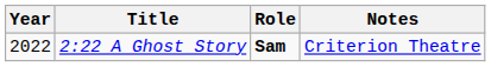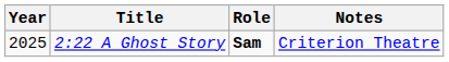 <table class="wikitable sortable">
 <tr>
 <th>Year</th>
 <th>Title</th>
 <th>Role</th>
 <th class="unsortable">Notes</th>
 </tr>
 <tr>
-<td>2022</td>
+<td>2025</td>
 <td><em><a href='#'>2:22 A Ghost Story</a></em></td>
 <td><strong>Sam</strong></td>
 <td><a href='#'>Criterion Theatre</a></td>
 </tr>
 </table>
